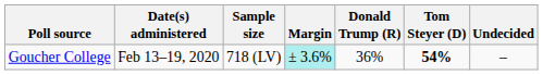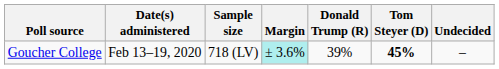 <table class="wikitable" style="font-size:90%;text-align:center;">
 <tr valign=bottom style="font-size:90%;">
 <th>Poll source</th>
 <th>Date(s)<br>administered</th>
 <th>Sample<br>size</th>
 <th>Margin<br></th>
 <th>Donald<br>Trump (R)</th>
 <th>Tom<br>Steyer (D)</th>
 <th>Undecided</th>
 </tr>
 <tr>
 <td style="text-align:left;"><a href='#'>Goucher College</a></td>
 <td>Feb 13–19, 2020</td>
 <td>718 (LV)</td>
 <td style="background: paleturquoise;">± 3.6%</td>
-<td>36%</td>
-<td><strong>54%</strong></td>
+<td>39%</td>
+<td><strong>45%</strong></td>
 <td>–</td>
 </tr>
 </table>
